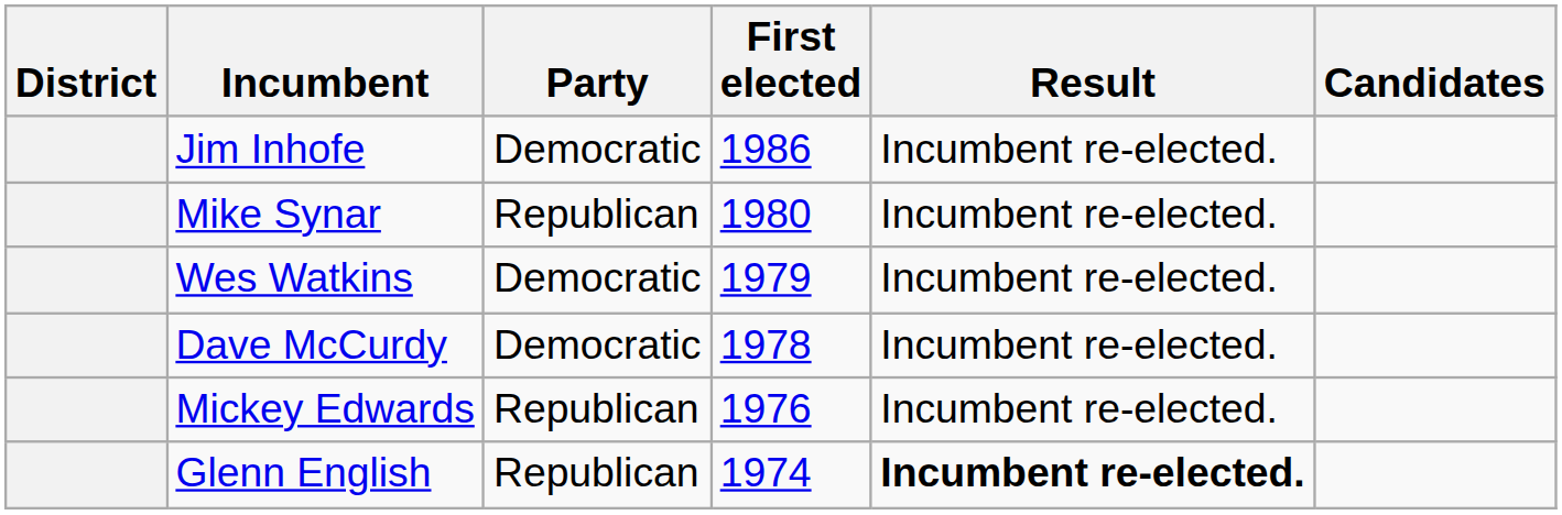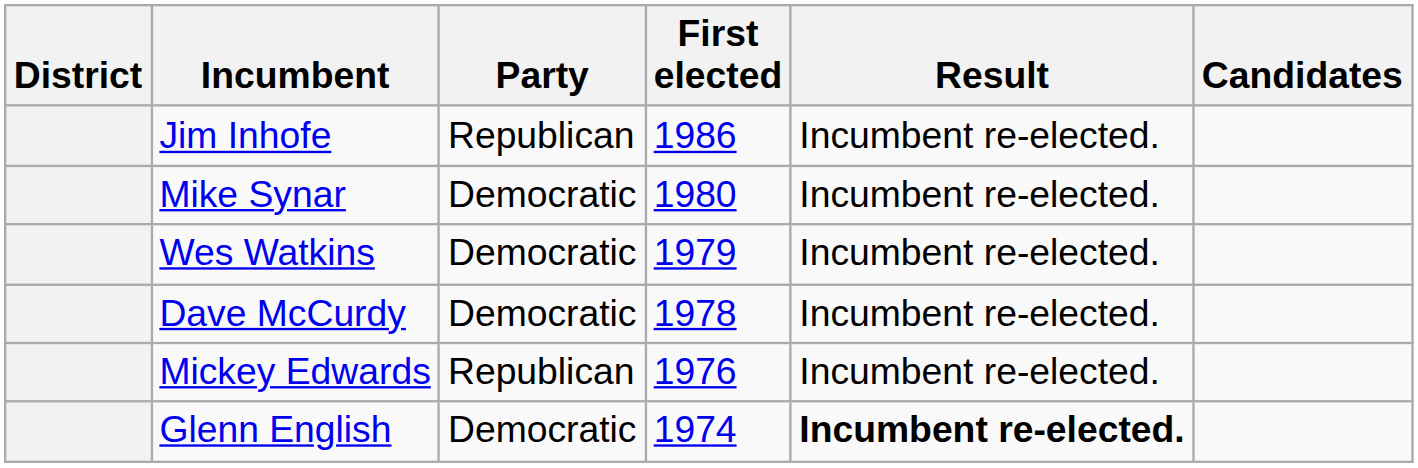 <table class=wikitable>
 <tr valign=bottom>
 <th>District</th>
 <th>Incumbent</th>
 <th>Party</th>
 <th>First<br>elected</th>
 <th>Result</th>
 <th>Candidates</th>
 </tr>
 <tr>
 <th></th>
 <td><a href='#'>Jim Inhofe</a></td>
-<td>Democratic</td>
+<td>Republican</td>
 <td><a href='#'>1986</a></td>
 <td>Incumbent re-elected.</td>
 <td nowrap></td>
 </tr>
 <tr>
 <th></th>
 <td><a href='#'>Mike Synar</a></td>
-<td>Republican</td>
+<td>Democratic</td>
 <td><a href='#'>1980</a></td>
 <td>Incumbent re-elected.</td>
 <td nowrap></td>
 </tr>
 <tr>
 <th></th>
 <td><a href='#'>Wes Watkins</a></td>
 <td>Democratic</td>
 <td><a href='#'>1979</a></td>
 <td>Incumbent re-elected.</td>
 <td nowrap></td>
 </tr>
 <tr>
 <th></th>
 <td><a href='#'>Dave McCurdy</a></td>
 <td>Democratic</td>
 <td><a href='#'>1978</a></td>
 <td>Incumbent re-elected.</td>
 <td nowrap></td>
 </tr>
 <tr>
 <th></th>
 <td><a href='#'>Mickey Edwards</a></td>
 <td>Republican</td>
 <td><a href='#'>1976</a></td>
 <td>Incumbent re-elected.</td>
 <td nowrap></td>
 </tr>
 <tr>
 <th></th>
 <td><a href='#'>Glenn English</a></td>
-<td>Republican</td>
+<td>Democratic</td>
 <td><a href='#'>1974</a></td>
 <td><strong>Incumbent re-elected.</strong></td>
 <td nowrap></td>
 </tr>
 </table>
